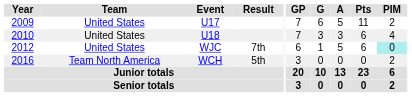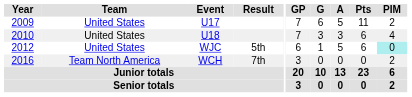 <table border="0" cellpadding="1" cellspacing="0" ID="Table3" style="text-align:center; width:40em">
 <tr ALIGN="centre" bgcolor="#e0e0e0">
 <th>Year</th>
 <th>Team</th>
 <th>Event</th>
 <th>Result</th>
 <th rowspan="99" bgcolor="#ffffff"></th>
 <th>GP</th>
 <th>G</th>
 <th>A</th>
 <th>Pts</th>
 <th>PIM</th>
 </tr>
 <tr>
 <td><a href='#'>2009</a></td>
 <td><a href='#'>United States</a></td>
 <td><a href='#'>U17</a></td>
 <td></td>
 <td>7</td>
 <td>6</td>
 <td>5</td>
 <td>11</td>
 <td>2</td>
 </tr>
 <tr bgcolor="#f0f0f0">
 <td><a href='#'>2010</a></td>
 <td>United States</td>
 <td><a href='#'>U18</a></td>
 <td></td>
 <td>7</td>
 <td>3</td>
 <td>3</td>
 <td>6</td>
 <td>4</td>
 </tr>
 <tr>
 <td><a href='#'>2012</a></td>
 <td><a href='#'>United States</a></td>
 <td><a href='#'>WJC</a></td>
-<td>7th</td>
+<td>5th</td>
 <td>6</td>
 <td>1</td>
 <td>5</td>
 <td>6</td>
 <td style="background: paleturquoise;">0</td>
 </tr>
 <tr bgcolor="#f0f0f0">
 <td><a href='#'>2016</a></td>
 <td><a href='#'>Team North America</a></td>
 <td><a href='#'>WCH</a></td>
-<td>5th</td>
+<td>7th</td>
 <td>3</td>
 <td>0</td>
 <td>0</td>
 <td>0</td>
 <td>2</td>
 </tr>
 <tr bgcolor="#e0e0e0">
 <th colspan=4>Junior totals</th>
 <th>20</th>
 <th>10</th>
 <th>13</th>
 <th>23</th>
 <th>6</th>
 </tr>
 <tr bgcolor="#e0e0e0">
 <th colspan=4>Senior totals</th>
 <th>3</th>
 <th>0</th>
 <th>0</th>
 <th>0</th>
 <th>2</th>
 </tr>
 </table>
